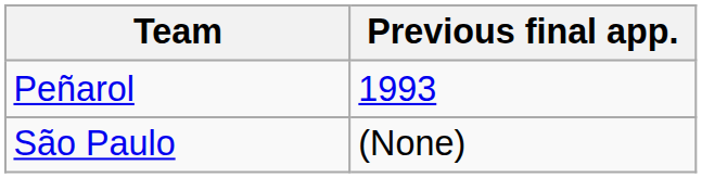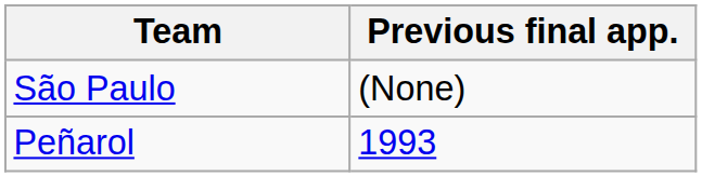 <table class="wikitable">
 <tr>
 <th width=150px>Team</th>
 <th width=150px>Previous final app.</th>
 </tr>
 <tr>
+<td> <a href='#'>São Paulo</a></td>
+<td>(None)</td>
+</tr>
+<tr>
 <td> <a href='#'>Peñarol</a></td>
 <td><a href='#'>1993</a></td>
 </tr>
-<tr>
-<td> <a href='#'>São Paulo</a></td>
-<td>(None)</td>
-</tr>
 </table>
